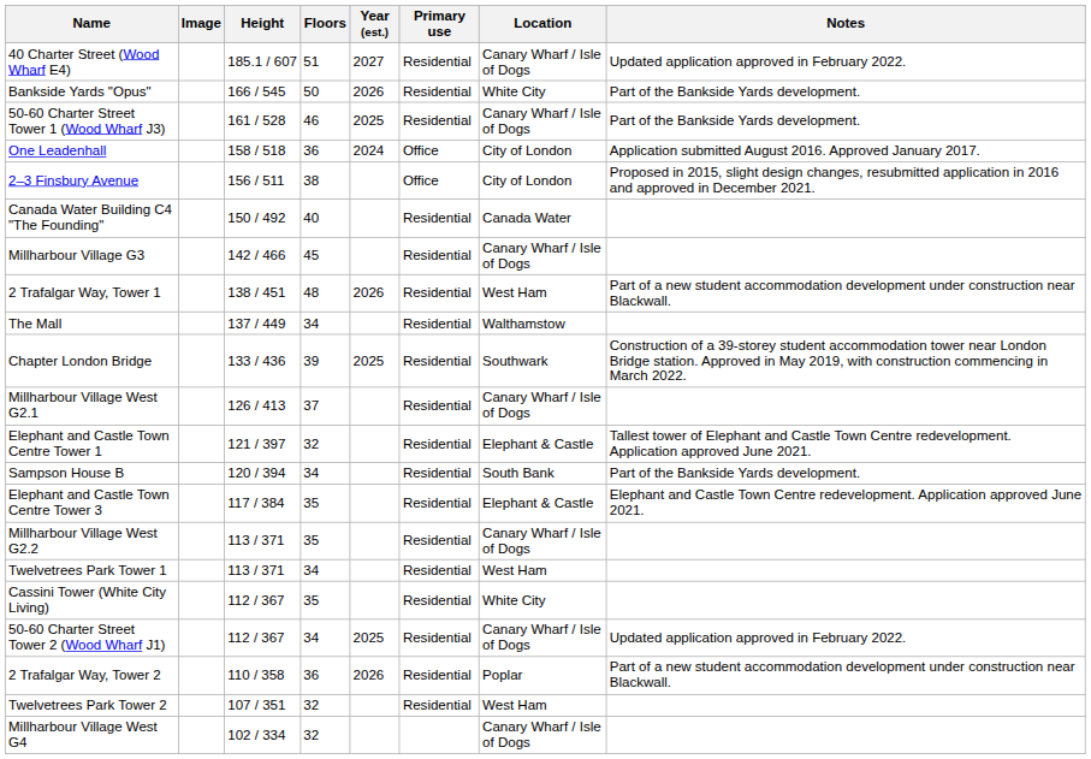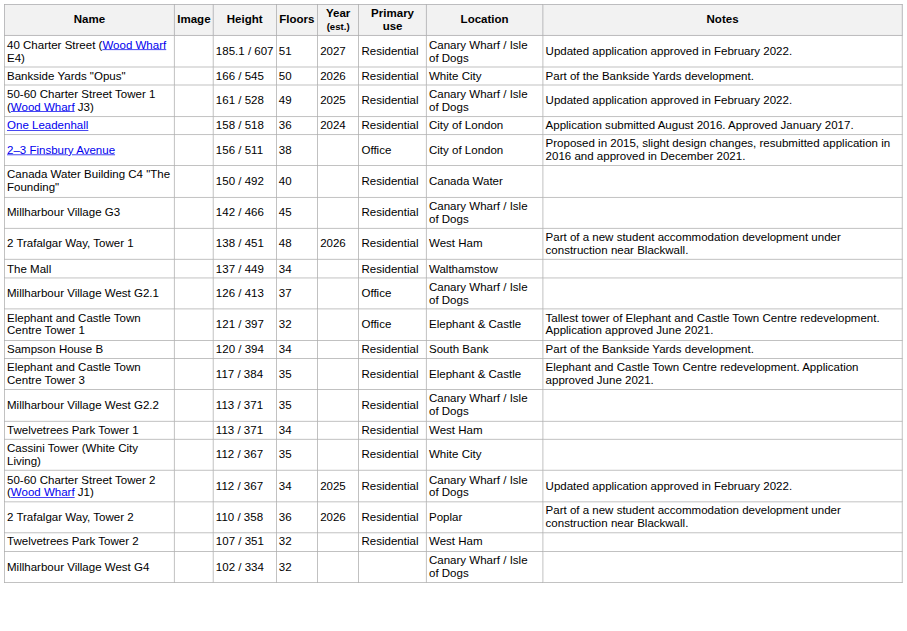 <table class="wikitable sortable" style="border:#999; background:#fff;">
 <tr style="background:#bdbbd7;">
 <th>Name</th>
 <th>Image</th>
 <th>Height<br></th>
 <th style="width:50px;">Floors</th>
 <th style="width:50px;">Year <small>(est.)</small></th>
 <th>Primary use</th>
 <th>Location</th>
 <th class="unsortable">Notes</th>
 </tr>
 <tr>
 <td>40 Charter Street (<a href='#'>Wood Wharf</a> E4)</td>
 <td></td>
 <td>185.1 / 607</td>
 <td>51</td>
 <td>2027</td>
 <td>Residential</td>
 <td>Canary Wharf / Isle of Dogs</td>
 <td>Updated application approved in February 2022.</td>
 </tr>
 <tr>
 <td>Bankside Yards "Opus"</td>
 <td></td>
 <td>166 / 545</td>
 <td>50</td>
 <td>2026</td>
 <td>Residential</td>
 <td>White City</td>
 <td>Part of the Bankside Yards development.</td>
 </tr>
 <tr>
 <td>50-60 Charter Street Tower 1 (<a href='#'>Wood Wharf</a> J3)</td>
 <td></td>
 <td>161 / 528</td>
-<td>46</td>
+<td>49</td>
 <td>2025</td>
 <td>Residential</td>
 <td>Canary Wharf / Isle of Dogs</td>
-<td>Part of the Bankside Yards development.</td>
+<td>Updated application approved in February 2022.</td>
 </tr>
 <tr>
 <td><a href='#'>One Leadenhall</a></td>
 <td></td>
 <td>158 / 518</td>
 <td>36</td>
 <td>2024</td>
-<td>Office</td>
+<td>Residential</td>
 <td>City of London</td>
 <td> Application submitted August 2016. Approved January 2017.</td>
 </tr>
 <tr>
 <td><a href='#'>2–3 Finsbury Avenue</a></td>
 <td></td>
 <td>156 / 511</td>
 <td>38</td>
 <td></td>
 <td>Office</td>
 <td>City of London</td>
 <td>Proposed in 2015, slight design changes, resubmitted application in 2016 and approved in December 2021.</td>
 </tr>
 <tr>
 <td>Canada Water Building C4 "The Founding"</td>
 <td></td>
 <td>150 / 492</td>
 <td>40</td>
 <td></td>
 <td>Residential</td>
 <td>Canada Water</td>
 <td></td>
 </tr>
 <tr>
 <td>Millharbour Village G3</td>
 <td></td>
 <td>142 / 466</td>
 <td>45</td>
 <td></td>
 <td>Residential</td>
 <td>Canary Wharf / Isle of Dogs</td>
 <td></td>
 </tr>
 <tr>
 <td>2 Trafalgar Way, Tower 1</td>
 <td></td>
 <td>138 / 451</td>
 <td>48</td>
 <td>2026</td>
 <td>Residential</td>
 <td>West Ham</td>
 <td>Part of a new student accommodation development under construction near Blackwall.</td>
 </tr>
 <tr>
 <td>The Mall</td>
 <td></td>
 <td>137 / 449</td>
 <td>34</td>
 <td></td>
 <td>Residential</td>
 <td>Walthamstow</td>
 <td></td>
 </tr>
 <tr>
-<td>Chapter London Bridge</td>
-<td></td>
-<td>133 / 436</td>
-<td>39</td>
-<td>2025</td>
-<td>Residential</td>
-<td>Southwark</td>
-<td> Construction of a 39-storey student accommodation tower near London Bridge station. Approved in May 2019, with construction commencing in March 2022.</td>
-</tr>
-<tr>
 <td>Millharbour Village West G2.1</td>
 <td></td>
 <td>126 / 413</td>
 <td>37</td>
 <td></td>
-<td>Residential</td>
+<td>Office</td>
 <td>Canary Wharf / Isle of Dogs</td>
 <td></td>
 </tr>
 <tr>
 <td>Elephant and Castle Town Centre Tower 1</td>
 <td></td>
 <td>121 / 397</td>
 <td>32</td>
 <td></td>
-<td>Residential</td>
+<td>Office</td>
 <td>Elephant & Castle</td>
 <td>Tallest tower of Elephant and Castle Town Centre redevelopment. Application approved June 2021.</td>
 </tr>
 <tr>
 <td>Sampson House B</td>
 <td></td>
 <td>120 / 394</td>
 <td>34</td>
 <td></td>
 <td>Residential</td>
 <td>South Bank</td>
 <td>Part of the Bankside Yards development.</td>
 </tr>
 <tr>
 <td>Elephant and Castle Town Centre Tower 3</td>
 <td></td>
 <td>117 / 384</td>
 <td>35</td>
 <td></td>
 <td>Residential</td>
 <td>Elephant & Castle</td>
 <td>Elephant and Castle Town Centre redevelopment. Application approved June 2021.</td>
 </tr>
 <tr>
 <td>Millharbour Village West G2.2</td>
 <td></td>
 <td>113 / 371</td>
 <td>35</td>
 <td></td>
 <td>Residential</td>
 <td>Canary Wharf / Isle of Dogs</td>
 <td></td>
 </tr>
 <tr>
 <td>Twelvetrees Park Tower 1</td>
 <td></td>
 <td>113 / 371</td>
 <td>34</td>
 <td></td>
 <td>Residential</td>
 <td>West Ham</td>
 <td></td>
 </tr>
 <tr>
 <td>Cassini Tower (White City Living)</td>
 <td></td>
 <td>112 / 367</td>
 <td>35</td>
 <td></td>
 <td>Residential</td>
 <td>White City</td>
 <td></td>
 </tr>
 <tr>
 <td>50-60 Charter Street Tower 2 (<a href='#'>Wood Wharf</a> J1)</td>
 <td></td>
 <td>112 / 367</td>
 <td>34</td>
 <td>2025</td>
 <td>Residential</td>
 <td>Canary Wharf / Isle of Dogs</td>
 <td>Updated application approved in February 2022.</td>
 </tr>
 <tr>
 <td>2 Trafalgar Way, Tower 2</td>
 <td></td>
 <td>110 / 358</td>
 <td>36</td>
 <td>2026</td>
 <td>Residential</td>
 <td>Poplar</td>
 <td>Part of a new student accommodation development under construction near Blackwall.</td>
 </tr>
 <tr>
 <td>Twelvetrees Park Tower 2</td>
 <td></td>
 <td>107 / 351</td>
 <td>32</td>
 <td></td>
 <td>Residential</td>
 <td>West Ham</td>
 <td></td>
 </tr>
 <tr>
 <td>Millharbour Village West G4</td>
 <td></td>
 <td>102 / 334</td>
 <td>32</td>
 <td></td>
 <td></td>
 <td>Canary Wharf / Isle of Dogs</td>
 <td></td>
 </tr>
 </table>
